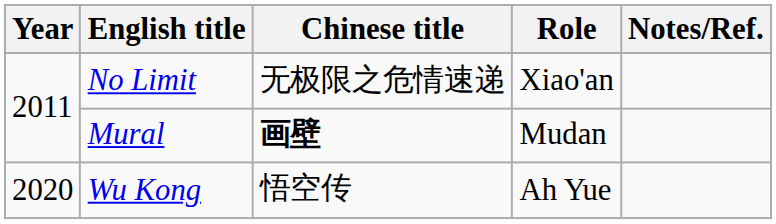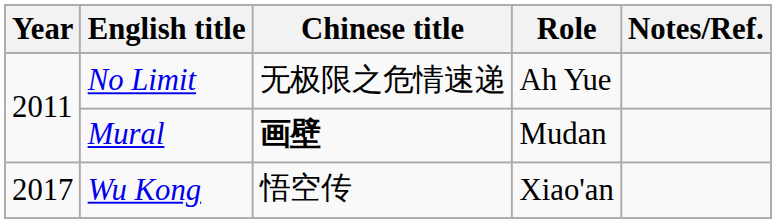 <table class="wikitable sortable">
 <tr>
 <th>Year</th>
 <th>English title</th>
 <th>Chinese title</th>
 <th>Role</th>
 <th class="unsortable">Notes/Ref.</th>
 </tr>
 <tr>
 <td rowspan=2>2011</td>
 <td><em><a href='#'>No Limit</a></em></td>
 <td>无极限之危情速递</td>
-<td>Xiao'an</td>
+<td>Ah Yue</td>
 <td></td>
 </tr>
 <tr>
 <td><em><a href='#'>Mural</a></em></td>
 <td><strong>画壁</strong></td>
 <td>Mudan</td>
 <td></td>
 </tr>
 <tr>
-<td rowspan=1>2020</td>
+<td rowspan=1>2017</td>
 <td><em><a href='#'>Wu Kong</a></em></td>
 <td>悟空传</td>
-<td>Ah Yue</td>
+<td>Xiao'an</td>
 <td></td>
 </tr>
 </table>
